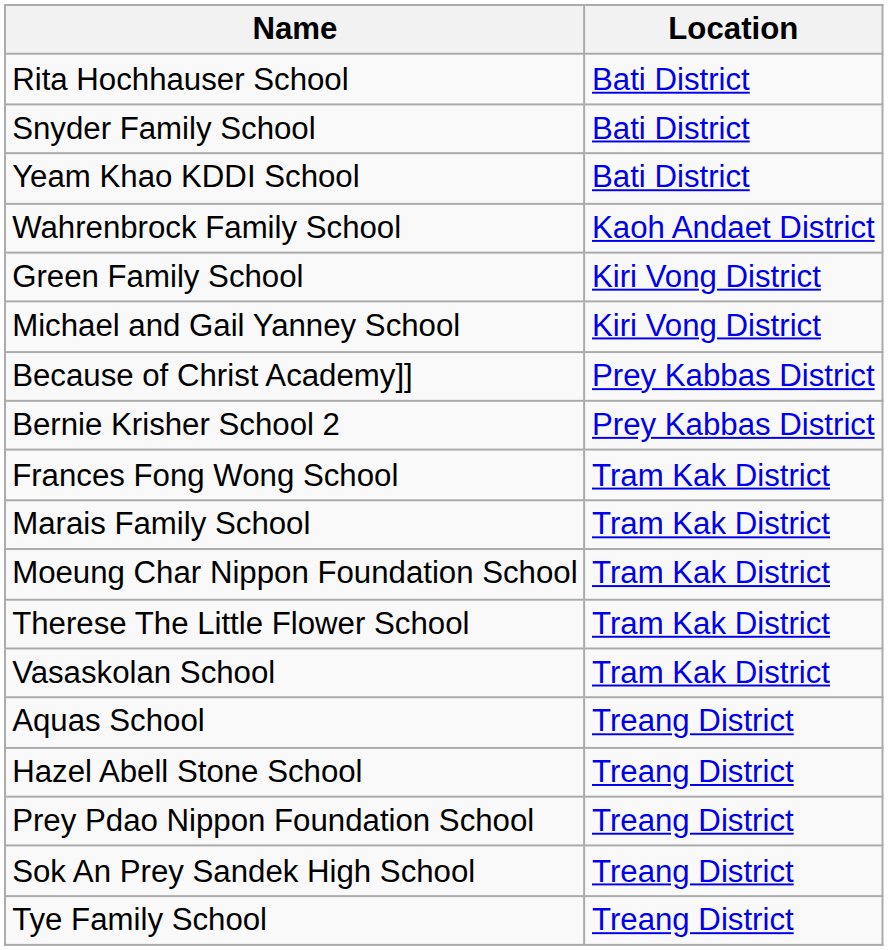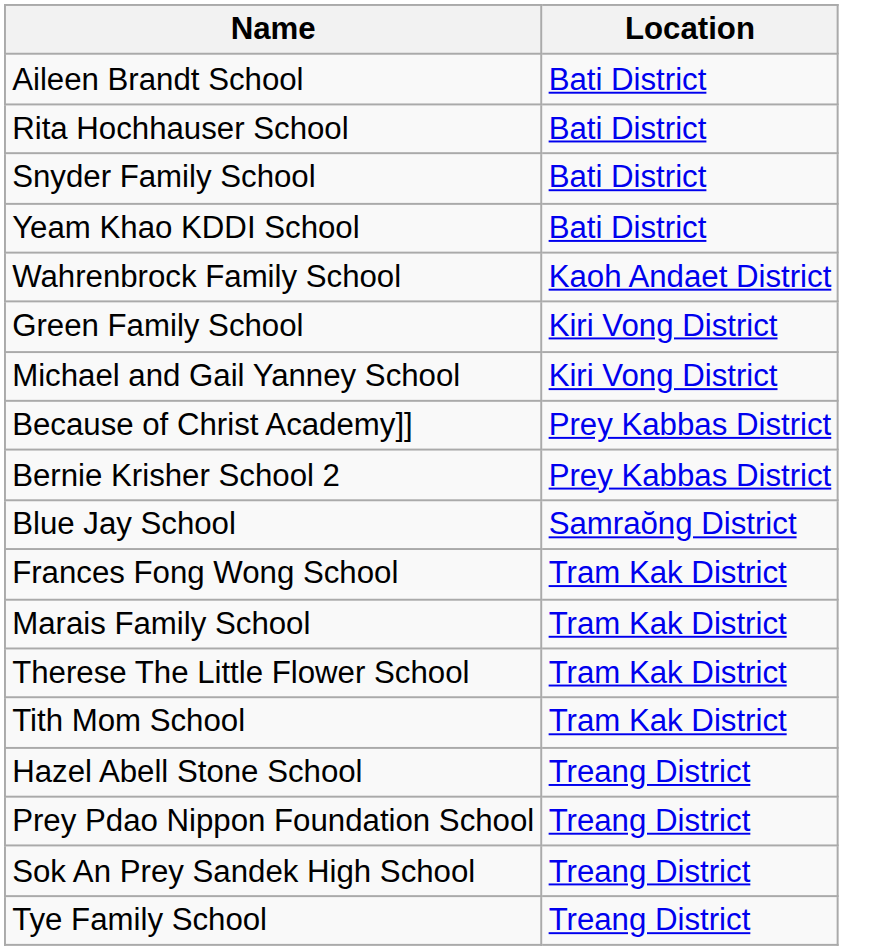 <table class="wikitable sortable">
 <tr>
 <th>Name</th>
 <th>Location</th>
+</tr>
+<tr>
+<td>Aileen Brandt School</td>
+<td><a href='#'>Bati District</a></td>
 </tr>
 <tr>
 <td>Rita Hochhauser School</td>
 <td><a href='#'>Bati District</a></td>
 </tr>
 <tr>
 <td>Snyder Family School</td>
 <td><a href='#'>Bati District</a></td>
 </tr>
 <tr>
 <td>Yeam Khao KDDI School</td>
 <td><a href='#'>Bati District</a></td>
 </tr>
 <tr>
 <td>Wahrenbrock Family School</td>
 <td><a href='#'>Kaoh Andaet District</a></td>
 </tr>
 <tr>
 <td>Green Family School</td>
 <td><a href='#'>Kiri Vong District</a></td>
 </tr>
 <tr>
 <td>Michael and Gail Yanney School</td>
 <td><a href='#'>Kiri Vong District</a></td>
 </tr>
 <tr>
 <td>Because of Christ Academy]]</td>
 <td><a href='#'>Prey Kabbas District</a></td>
 </tr>
 <tr>
 <td>Bernie Krisher School 2</td>
 <td><a href='#'>Prey Kabbas District</a></td>
 </tr>
 <tr>
+<td>Blue Jay School</td>
+<td><a href='#'>Samraŏng District</a></td>
+</tr>
+<tr>
 <td>Frances Fong Wong School</td>
 <td><a href='#'>Tram Kak District</a></td>
 </tr>
 <tr>
 <td>Marais Family School</td>
 <td><a href='#'>Tram Kak District</a></td>
 </tr>
 <tr>
-<td>Moeung Char Nippon Foundation School</td>
-<td><a href='#'>Tram Kak District</a></td>
-</tr>
-<tr>
 <td>Therese The Little Flower School</td>
 <td><a href='#'>Tram Kak District</a></td>
 </tr>
 <tr>
-<td>Vasaskolan School</td>
+<td>Tith Mom School</td>
 <td><a href='#'>Tram Kak District</a></td>
-</tr>
-<tr>
-<td>Aquas School</td>
-<td><a href='#'>Treang District</a></td>
 </tr>
 <tr>
 <td>Hazel Abell Stone School</td>
 <td><a href='#'>Treang District</a></td>
 </tr>
 <tr>
 <td>Prey Pdao Nippon Foundation School</td>
 <td><a href='#'>Treang District</a></td>
 </tr>
 <tr>
 <td>Sok An Prey Sandek High School</td>
 <td><a href='#'>Treang District</a></td>
 </tr>
 <tr>
 <td>Tye Family School</td>
 <td><a href='#'>Treang District</a></td>
 </tr>
 </table>
